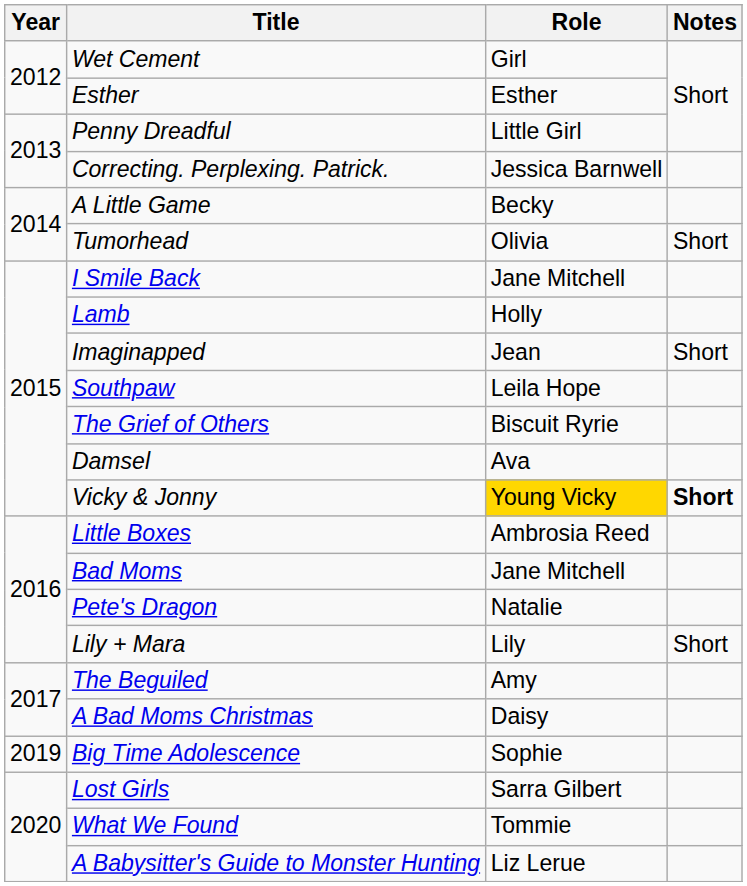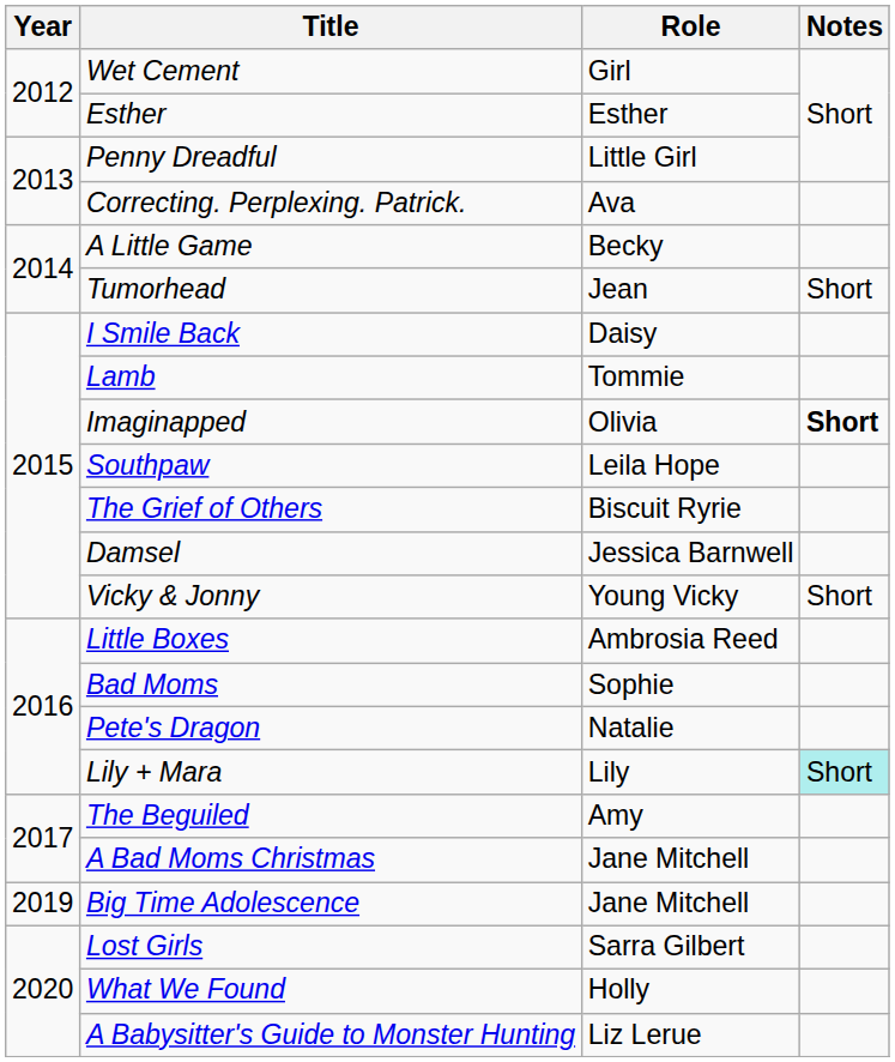 <table class="wikitable sortable">
 <tr>
 <th>Year</th>
 <th>Title</th>
 <th>Role</th>
 <th>Notes</th>
 </tr>
 <tr>
 <td rowspan=2>2012</td>
 <td><em>Wet Cement</em></td>
 <td>Girl</td>
 <td rowspan="3">Short</td>
 </tr>
 <tr>
 <td><em>Esther</em></td>
 <td>Esther</td>
 </tr>
 <tr>
 <td rowspan="2">2013</td>
 <td><em>Penny Dreadful</em></td>
 <td>Little Girl</td>
 </tr>
 <tr>
 <td><em>Correcting. Perplexing. Patrick.</em></td>
-<td>Jessica Barnwell</td>
+<td>Ava</td>
 <td></td>
 </tr>
 <tr>
 <td rowspan=2>2014</td>
 <td><em>A Little Game</em></td>
 <td>Becky</td>
 <td></td>
 </tr>
 <tr>
 <td><em>Tumorhead</em></td>
-<td>Olivia</td>
+<td>Jean</td>
 <td>Short</td>
 </tr>
 <tr>
 <td rowspan=7>2015</td>
 <td><em><a href='#'>I Smile Back</a></em></td>
-<td>Jane Mitchell</td>
+<td>Daisy</td>
 <td></td>
 </tr>
 <tr>
 <td><em><a href='#'>Lamb</a></em></td>
-<td>Holly</td>
+<td>Tommie</td>
 <td></td>
 </tr>
 <tr>
 <td><em>Imaginapped</em></td>
-<td>Jean</td>
-<td>Short</td>
+<td>Olivia</td>
+<td><strong>Short</strong></td>
 </tr>
 <tr>
 <td><em><a href='#'>Southpaw</a></em></td>
 <td>Leila Hope</td>
 <td></td>
 </tr>
 <tr>
 <td><em><a href='#'>The Grief of Others</a></em></td>
 <td>Biscuit Ryrie</td>
 <td></td>
 </tr>
 <tr>
 <td><em>Damsel</em></td>
-<td>Ava</td>
+<td>Jessica Barnwell</td>
 <td></td>
 </tr>
 <tr>
 <td><em>Vicky & Jonny</em></td>
-<td style="background: gold;">Young Vicky</td>
-<td><strong>Short</strong></td>
+<td>Young Vicky</td>
+<td>Short</td>
 </tr>
 <tr>
 <td rowspan=4>2016</td>
 <td><em><a href='#'>Little Boxes</a></em></td>
 <td>Ambrosia Reed</td>
 <td></td>
 </tr>
 <tr>
 <td><em><a href='#'>Bad Moms</a></em></td>
-<td>Jane Mitchell</td>
+<td>Sophie</td>
 <td></td>
 </tr>
 <tr>
 <td><em><a href='#'>Pete's Dragon</a></em></td>
 <td>Natalie</td>
 <td></td>
 </tr>
 <tr>
 <td><em>Lily + Mara</em></td>
 <td>Lily</td>
-<td>Short</td>
+<td style="background: paleturquoise;">Short</td>
 </tr>
 <tr>
 <td rowspan=2>2017</td>
 <td><em><a href='#'>The Beguiled</a></em></td>
 <td>Amy</td>
 <td></td>
 </tr>
 <tr>
 <td><em><a href='#'>A Bad Moms Christmas</a></em></td>
-<td>Daisy</td>
+<td>Jane Mitchell</td>
 <td></td>
 </tr>
 <tr>
 <td>2019</td>
 <td><em><a href='#'>Big Time Adolescence</a></em></td>
-<td>Sophie</td>
+<td>Jane Mitchell</td>
 <td></td>
 </tr>
 <tr>
 <td rowspan=3>2020</td>
 <td><em><a href='#'>Lost Girls</a></em></td>
 <td>Sarra Gilbert</td>
 <td></td>
 </tr>
 <tr>
 <td><em><a href='#'>What We Found</a></em></td>
-<td>Tommie</td>
+<td>Holly</td>
 <td></td>
 </tr>
 <tr>
 <td><em><a href='#'>A Babysitter's Guide to Monster Hunting</a></em></td>
 <td>Liz Lerue</td>
 <td></td>
 </tr>
 <tr>
 </tr>
 </table>
